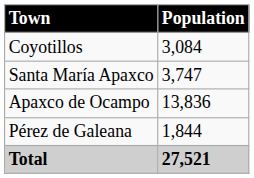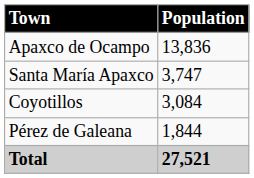 <table class="wikitable">
 <tr style="background:#000000; color:#FFFFFF;">
 <td><strong>Town</strong></td>
 <td><strong>Population</strong></td>
 </tr>
 <tr>
-<td>Coyotillos</td>
-<td>3,084</td>
+<td>Apaxco de Ocampo</td>
+<td>13,836</td>
 </tr>
 <tr>
 <td>Santa María Apaxco</td>
 <td>3,747</td>
 </tr>
 <tr>
-<td>Apaxco de Ocampo</td>
-<td>13,836</td>
+<td>Coyotillos</td>
+<td>3,084</td>
 </tr>
 <tr>
 <td>Pérez de Galeana</td>
 <td>1,844</td>
 </tr>
 <tr style="background:#CFCFCF;">
 <td><strong>Total</strong></td>
 <td><strong>27,521</strong></td>
 </tr>
 </table>
